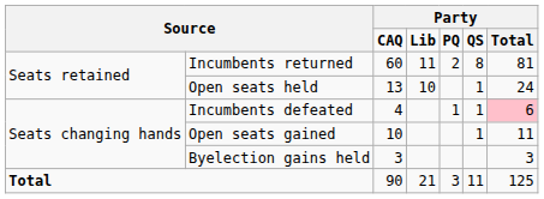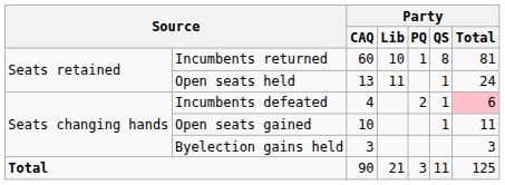 <table class="wikitable" style="text-align:right;">
 <tr>
 <th colspan="2" rowspan="2">Source</th>
 <th colspan="5">Party</th>
 </tr>
 <tr>
 <td><strong>CAQ</strong></td>
 <td><strong>Lib</strong></td>
 <td><strong>PQ</strong></td>
 <td><strong>QS</strong></td>
 <th>Total</th>
 </tr>
 <tr>
 <td rowspan="2" style="text-align:left;">Seats retained</td>
 <td style="text-align:left;">Incumbents returned</td>
 <td>60</td>
-<td>11</td>
-<td>2</td>
+<td>10</td>
+<td>1</td>
 <td>8</td>
 <td>81</td>
 </tr>
 <tr>
 <td style="text-align:left;">Open seats held</td>
 <td>13</td>
-<td>10</td>
+<td>11</td>
 <td></td>
 <td>1</td>
 <td>24</td>
 </tr>
 <tr>
 <td rowspan="3" style="text-align:left;">Seats changing hands</td>
 <td style="text-align:left;">Incumbents defeated</td>
 <td>4</td>
 <td></td>
-<td>1</td>
+<td>2</td>
 <td>1</td>
 <td style="background: pink;">6</td>
 </tr>
 <tr>
 <td style="text-align:left;">Open seats gained</td>
 <td>10</td>
 <td></td>
 <td></td>
 <td>1</td>
 <td>11</td>
 </tr>
 <tr>
 <td style="text-align:left;">Byelection gains held</td>
 <td>3</td>
 <td></td>
 <td></td>
 <td></td>
 <td>3</td>
 </tr>
 <tr>
 <td colspan="2" style="text-align:left;"><strong>Total</strong></td>
 <td>90</td>
 <td>21</td>
 <td>3</td>
 <td>11</td>
 <td>125</td>
 </tr>
 </table>
